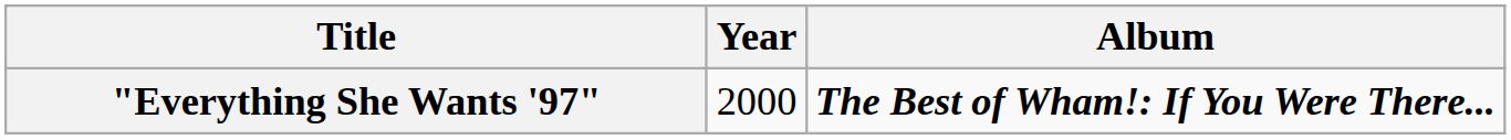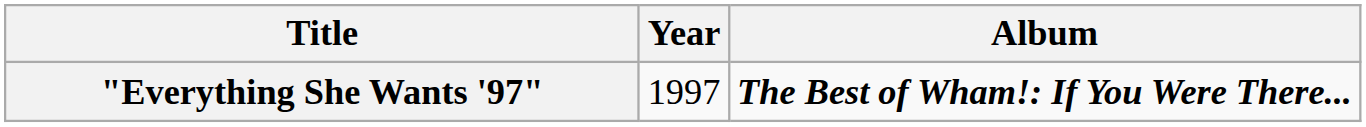 <table class="wikitable plainrowheaders" style="text-align:center;">
 <tr>
 <th scope="col" style="width:17em;">Title</th>
 <th scope="col">Year</th>
 <th scope="col">Album</th>
 </tr>
 <tr>
 <th scope="row">"Everything She Wants '97"</th>
-<td>2000</td>
+<td>1997</td>
 <td><strong><em>The Best of Wham!: If You Were There...</em></strong></td>
 </tr>
 </table>
